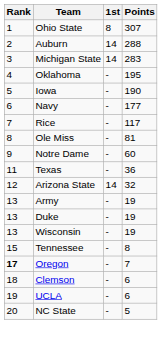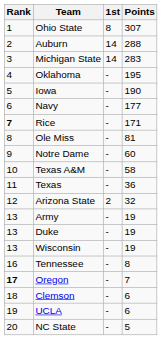 <table class="wikitable">
 <tr>
 <th>Rank</th>
 <th>Team</th>
 <th>1st</th>
 <th>Points</th>
 </tr>
 <tr>
 <td>1</td>
 <td>Ohio State</td>
 <td>8</td>
 <td>307</td>
 </tr>
 <tr>
 <td>2</td>
 <td>Auburn</td>
 <td>14</td>
 <td>288</td>
 </tr>
 <tr>
 <td>3</td>
 <td>Michigan State</td>
 <td>14</td>
 <td>283</td>
 </tr>
 <tr>
 <td>4</td>
 <td>Oklahoma</td>
 <td>-</td>
 <td>195</td>
 </tr>
 <tr>
 <td>5</td>
 <td>Iowa</td>
 <td>-</td>
 <td>190</td>
 </tr>
 <tr>
 <td>6</td>
 <td>Navy</td>
 <td>-</td>
 <td>177</td>
 </tr>
 <tr>
-<td>7</td>
+<td><strong>7</strong></td>
 <td>Rice</td>
 <td>-</td>
-<td>117</td>
+<td>171</td>
 </tr>
 <tr>
 <td>8</td>
 <td>Ole Miss</td>
 <td>-</td>
 <td>81</td>
 </tr>
 <tr>
 <td>9</td>
 <td>Notre Dame</td>
 <td>-</td>
 <td>60</td>
 </tr>
 <tr>
+<td>10</td>
+<td>Texas A&M</td>
+<td>-</td>
+<td>58</td>
+</tr>
+<tr>
 <td>11</td>
 <td>Texas</td>
 <td>-</td>
 <td>36</td>
 </tr>
 <tr>
 <td>12</td>
 <td>Arizona State</td>
-<td>14</td>
+<td>2</td>
 <td>32</td>
 </tr>
 <tr>
 <td>13</td>
 <td>Army</td>
 <td>-</td>
 <td>19</td>
 </tr>
 <tr>
 <td>13</td>
 <td>Duke</td>
 <td>-</td>
 <td>19</td>
 </tr>
 <tr>
 <td>13</td>
 <td>Wisconsin</td>
 <td>-</td>
 <td>19</td>
 </tr>
 <tr>
-<td>15</td>
+<td>16</td>
 <td>Tennessee</td>
 <td>-</td>
 <td>8</td>
 </tr>
 <tr>
 <td><strong>17</strong></td>
 <td><a href='#'>Oregon</a></td>
 <td>-</td>
 <td>7</td>
 </tr>
 <tr>
 <td>18</td>
 <td><a href='#'>Clemson</a></td>
 <td>-</td>
 <td>6</td>
 </tr>
 <tr>
 <td>19</td>
 <td><a href='#'>UCLA</a></td>
 <td>-</td>
 <td>6</td>
 </tr>
 <tr>
 <td>20</td>
 <td>NC State</td>
 <td>-</td>
 <td>5</td>
 </tr>
 </table>
